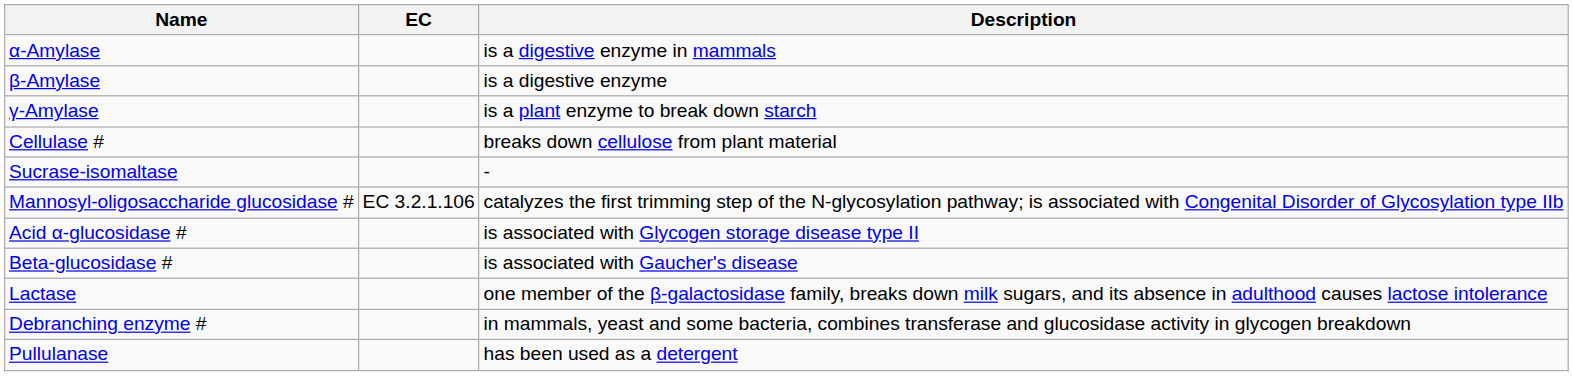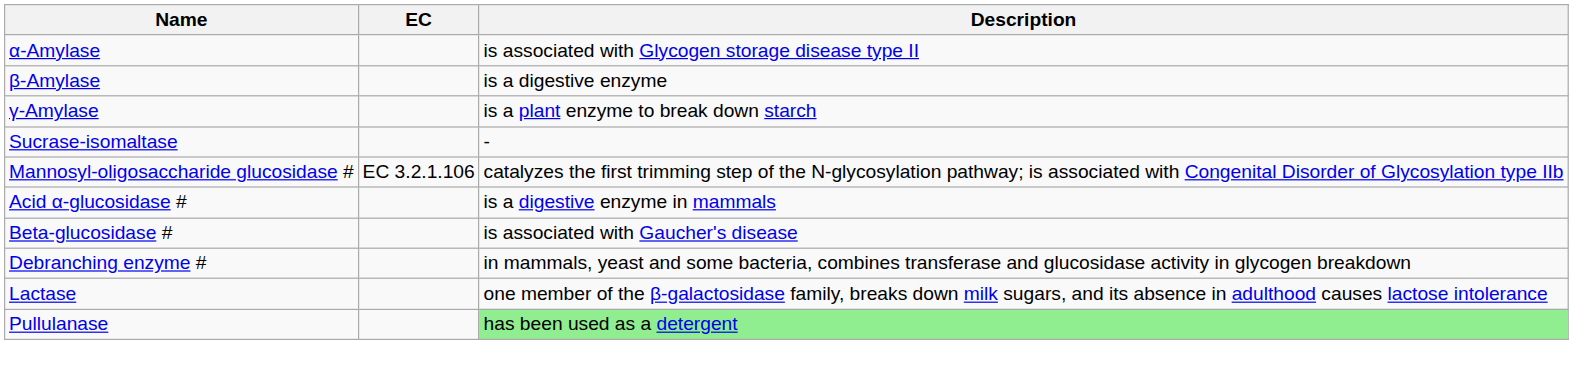 <table class="wikitable">
 <tr>
 <th>Name</th>
 <th>EC</th>
 <th>Description</th>
 </tr>
 <tr>
 <td><a href='#'>α-Amylase</a></td>
 <td></td>
-<td>is a <a href='#'>digestive</a> enzyme in <a href='#'>mammals</a></td>
+<td>is associated with <a href='#'>Glycogen storage disease type II</a></td>
 </tr>
 <tr>
 <td><a href='#'>β-Amylase</a></td>
 <td></td>
 <td>is a digestive enzyme</td>
 </tr>
 <tr>
 <td><a href='#'>γ-Amylase</a></td>
 <td></td>
 <td>is a <a href='#'>plant</a> enzyme to break down <a href='#'>starch</a></td>
-</tr>
-<tr>
-<td><a href='#'>Cellulase</a> #</td>
-<td></td>
-<td>breaks down <a href='#'>cellulose</a> from plant material</td>
 </tr>
 <tr>
 <td><a href='#'>Sucrase-isomaltase</a></td>
 <td></td>
 <td>-</td>
 </tr>
 <tr>
 <td><a href='#'>Mannosyl-oligosaccharide glucosidase</a> #</td>
 <td>EC 3.2.1.106</td>
 <td>catalyzes the first trimming step of the N-glycosylation pathway; is associated with <a href='#'>Congenital Disorder of Glycosylation type IIb</a></td>
 </tr>
 <tr>
 <td><a href='#'>Acid α-glucosidase</a> #</td>
 <td></td>
-<td>is associated with <a href='#'>Glycogen storage disease type II</a></td>
+<td>is a <a href='#'>digestive</a> enzyme in <a href='#'>mammals</a></td>
 </tr>
 <tr>
 <td><a href='#'>Beta-glucosidase</a> #</td>
 <td></td>
 <td>is associated with <a href='#'>Gaucher's disease</a></td>
 </tr>
 <tr>
+<td><a href='#'>Debranching enzyme</a> #</td>
+<td></td>
+<td>in mammals, yeast and some bacteria, combines transferase and glucosidase activity in glycogen breakdown</td>
+</tr>
+<tr>
 <td><a href='#'>Lactase</a></td>
 <td></td>
 <td>one member of the <a href='#'>β-galactosidase</a> family, breaks down <a href='#'>milk</a> sugars, and its absence in <a href='#'>adulthood</a> causes <a href='#'>lactose intolerance</a></td>
 </tr>
 <tr>
-<td><a href='#'>Debranching enzyme</a> #</td>
-<td></td>
-<td>in mammals, yeast and some bacteria, combines transferase and glucosidase activity in glycogen breakdown</td>
-</tr>
-<tr>
 <td><a href='#'>Pullulanase</a></td>
 <td></td>
-<td>has been used as a <a href='#'>detergent</a></td>
+<td style="background: lightgreen;">has been used as a <a href='#'>detergent</a></td>
 </tr>
 </table>
